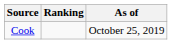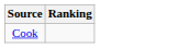 <table class="wikitable" style="text-align:center">
 <tr>
 <th>Source</th>
 <th>Ranking</th>
-<th>As of</th>
 </tr>
 <tr>
 <td><a href='#'>Cook</a></td>
 <td></td>
-<td>October 25, 2019</td>
 </tr>
 </table>
